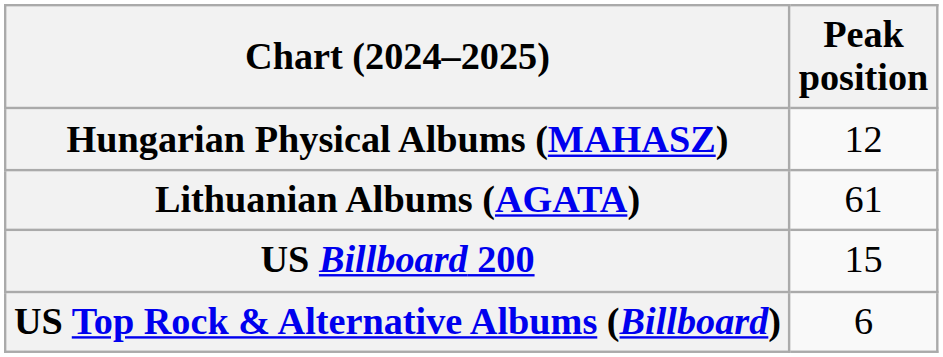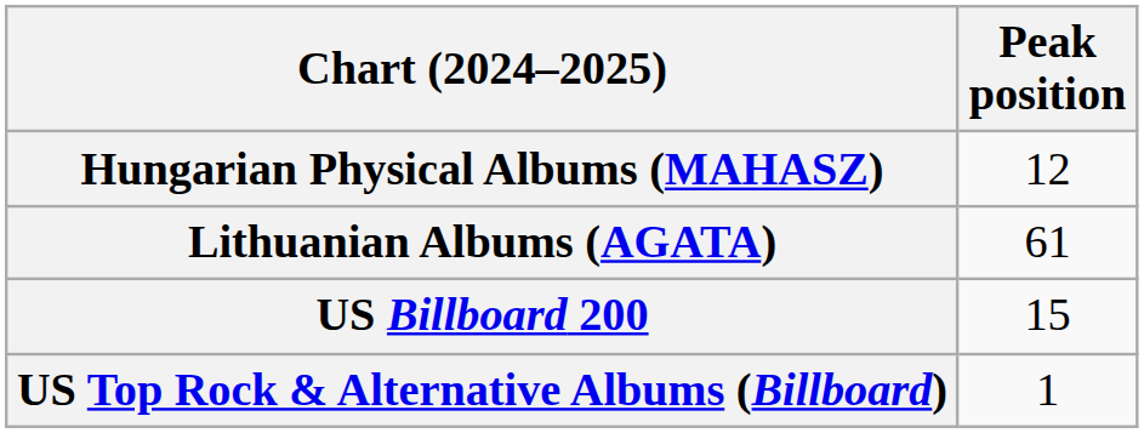 <table class="wikitable sortable plainrowheaders" style="text-align:center">
 <tr>
 <th scope="col">Chart (2024–2025)</th>
 <th scope="col">Peak<br>position</th>
 </tr>
 <tr>
 <th scope="row">Hungarian Physical Albums (<a href='#'>MAHASZ</a>)</th>
 <td>12</td>
 </tr>
 <tr>
 <th scope="row">Lithuanian Albums (<a href='#'>AGATA</a>)</th>
 <td>61</td>
 </tr>
 <tr>
 <th scope="row">US <a href='#'><em>Billboard</em> 200</a></th>
 <td>15</td>
 </tr>
 <tr>
 <th scope="row">US <a href='#'>Top Rock & Alternative Albums</a> (<em><a href='#'>Billboard</a></em>)</th>
-<td>6</td>
+<td>1</td>
 </tr>
 </table>
